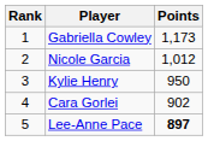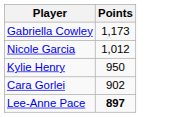 <table class="wikitable">
 <tr>
-<th>Rank</th>
 <th>Player</th>
 <th>Points</th>
 </tr>
 <tr>
-<td align=center>1</td>
 <td> <a href='#'>Gabriella Cowley</a></td>
 <td align=center>1,173</td>
 </tr>
 <tr>
-<td align=center>2</td>
 <td> <a href='#'>Nicole Garcia</a></td>
 <td align=center>1,012</td>
 </tr>
 <tr>
-<td align=center>3</td>
 <td> <a href='#'>Kylie Henry</a></td>
 <td align=center>950</td>
 </tr>
 <tr>
-<td align=center>4</td>
 <td> <a href='#'>Cara Gorlei</a></td>
 <td align=center>902</td>
 </tr>
 <tr>
-<td align=center>5</td>
 <td> <a href='#'>Lee-Anne Pace</a></td>
 <td align=center><strong>897</strong></td>
 </tr>
 </table>
